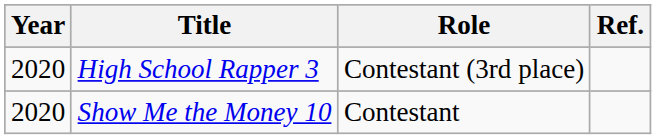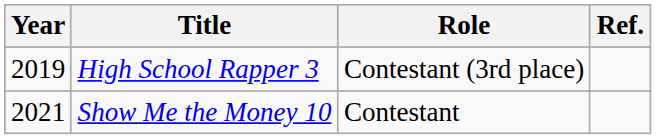 <table class="wikitable">
 <tr>
 <th>Year</th>
 <th>Title</th>
 <th>Role</th>
 <th>Ref.</th>
 </tr>
 <tr>
-<td>2020</td>
+<td>2019</td>
 <td><em><a href='#'>High School Rapper 3</a></em></td>
 <td>Contestant (3rd place)</td>
 <td></td>
 </tr>
 <tr>
-<td>2020</td>
+<td>2021</td>
 <td><em><a href='#'>Show Me the Money 10</a></em></td>
 <td>Contestant</td>
 <td></td>
 </tr>
 </table>
